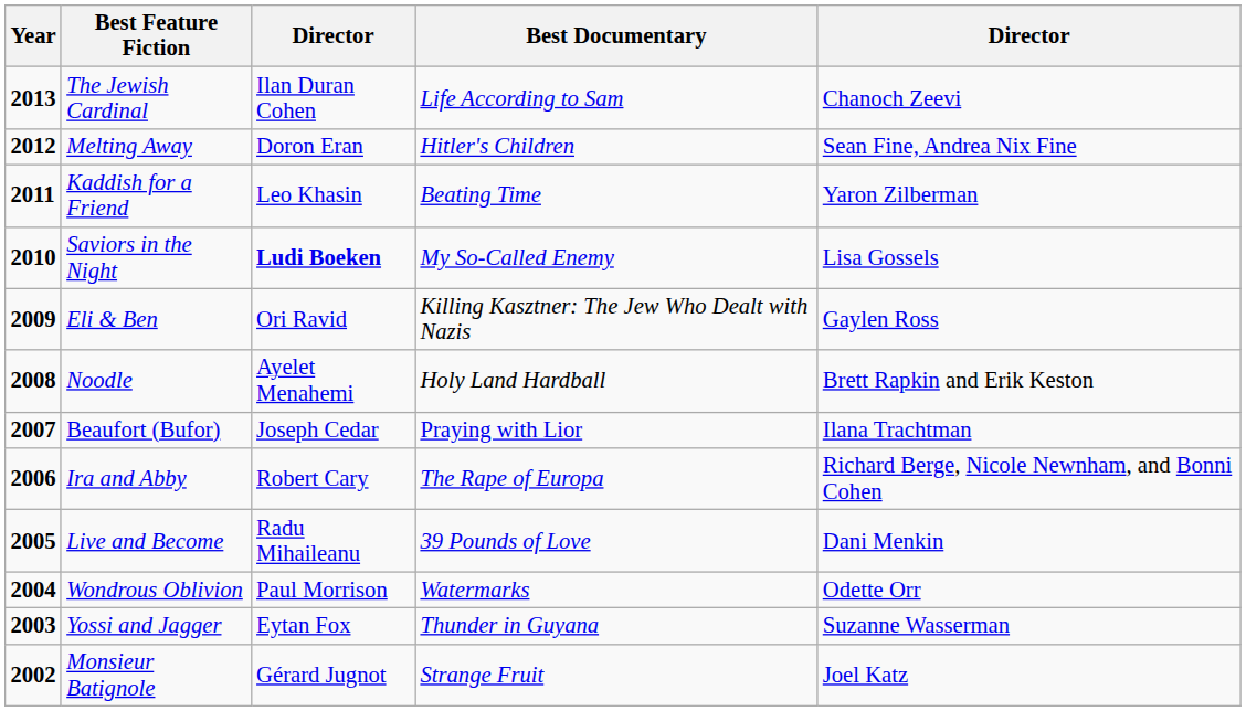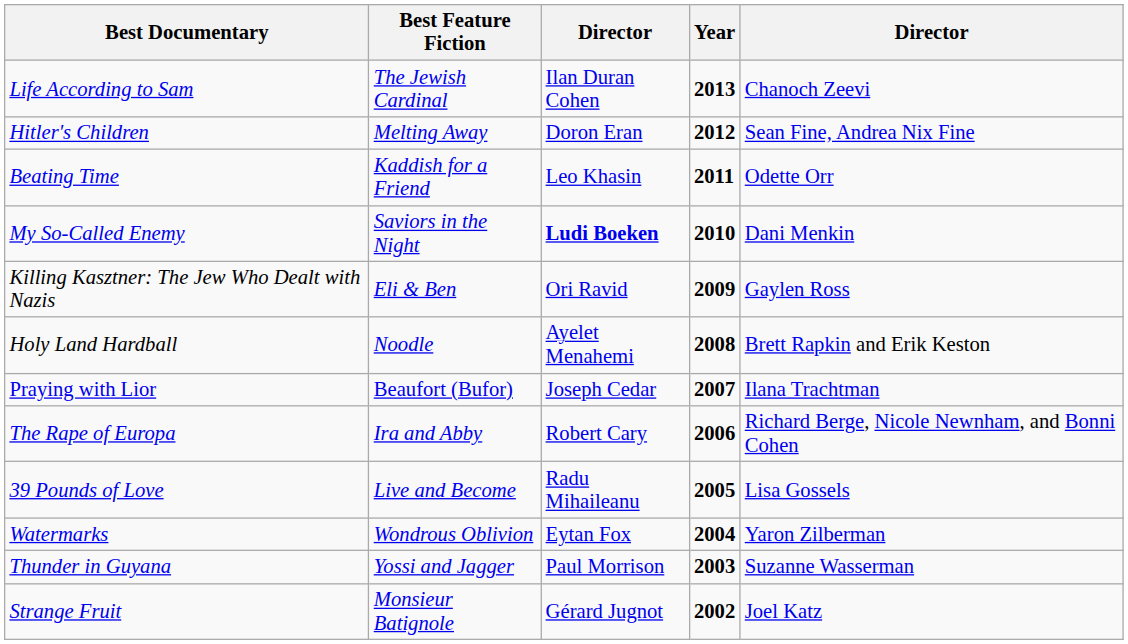 <table class="wikitable">
 <tr>
-<th><strong>Year</strong></th>
+<th><strong>Best Documentary</strong></th>
 <th><strong>Best Feature Fiction</strong></th>
 <th><strong>Director</strong></th>
-<th><strong>Best Documentary</strong></th>
+<th><strong>Year</strong></th>
 <th><strong>Director</strong></th>
 </tr>
 <tr>
-<td><strong>2013</strong></td>
+<td><em><a href='#'>Life According to Sam</a></em></td>
 <td><em><a href='#'>The Jewish Cardinal</a></em></td>
 <td><a href='#'>Ilan Duran Cohen</a></td>
-<td><em><a href='#'>Life According to Sam</a></em></td>
+<td><strong>2013</strong></td>
 <td><a href='#'>Chanoch Zeevi</a></td>
 </tr>
 <tr>
-<td><strong>2012</strong></td>
+<td><em><a href='#'>Hitler's Children</a></em></td>
 <td><em><a href='#'>Melting Away</a></em></td>
 <td><a href='#'>Doron Eran</a></td>
-<td><em><a href='#'>Hitler's Children</a></em></td>
+<td><strong>2012</strong></td>
 <td><a href='#'>Sean Fine, Andrea Nix Fine</a></td>
 </tr>
 <tr>
-<td><strong>2011</strong></td>
+<td><em><a href='#'>Beating Time</a></em></td>
 <td><em><a href='#'>Kaddish for a Friend</a></em></td>
 <td><a href='#'>Leo Khasin</a></td>
-<td><em><a href='#'>Beating Time</a></em></td>
+<td><strong>2011</strong></td>
+<td><a href='#'>Odette Orr</a></td>
+</tr>
+<tr>
+<td><em><a href='#'>My So-Called Enemy</a></em></td>
+<td><em><a href='#'>Saviors in the Night</a></em></td>
+<td><strong><a href='#'>Ludi Boeken</a></strong></td>
+<td><strong>2010</strong></td>
+<td><a href='#'>Dani Menkin</a></td>
+</tr>
+<tr>
+<td><em>Killing Kasztner: The Jew Who Dealt with Nazis</em></td>
+<td><em><a href='#'>Eli & Ben</a></em></td>
+<td><a href='#'>Ori Ravid</a></td>
+<td><strong>2009</strong></td>
+<td><a href='#'>Gaylen Ross</a></td>
+</tr>
+<tr>
+<td><em>Holy Land Hardball</em></td>
+<td><em><a href='#'>Noodle</a></em></td>
+<td><a href='#'>Ayelet Menahemi</a></td>
+<td><strong>2008</strong></td>
+<td><a href='#'>Brett Rapkin</a> and Erik Keston</td>
+</tr>
+<tr>
+<td><a href='#'>Praying with Lior</a></td>
+<td><a href='#'>Beaufort (Bufor)</a></td>
+<td><a href='#'>Joseph Cedar</a></td>
+<td><strong>2007</strong></td>
+<td><a href='#'>Ilana Trachtman</a></td>
+</tr>
+<tr>
+<td><em><a href='#'>The Rape of Europa</a></em></td>
+<td><em><a href='#'>Ira and Abby</a></em></td>
+<td><a href='#'>Robert Cary</a></td>
+<td><strong>2006</strong></td>
+<td><a href='#'>Richard Berge</a>, <a href='#'>Nicole Newnham</a>, and <a href='#'>Bonni Cohen</a></td>
+</tr>
+<tr>
+<td><em><a href='#'>39&nbsp;Pounds of Love</a></em></td>
+<td><em><a href='#'>Live and Become</a></em></td>
+<td><a href='#'>Radu Mihaileanu</a></td>
+<td><strong>2005</strong></td>
+<td><a href='#'>Lisa Gossels</a></td>
+</tr>
+<tr>
+<td><em><a href='#'>Watermarks</a></em></td>
+<td><em><a href='#'>Wondrous Oblivion</a></em></td>
+<td><a href='#'>Eytan Fox</a></td>
+<td><strong>2004</strong></td>
 <td><a href='#'>Yaron Zilberman</a></td>
 </tr>
 <tr>
-<td><strong>2010</strong></td>
-<td><em><a href='#'>Saviors in the Night</a></em></td>
-<td><strong><a href='#'>Ludi Boeken</a></strong></td>
-<td><em><a href='#'>My So-Called Enemy</a></em></td>
-<td><a href='#'>Lisa Gossels</a></td>
-</tr>
-<tr>
-<td><strong>2009</strong></td>
-<td><em><a href='#'>Eli & Ben</a></em></td>
-<td><a href='#'>Ori Ravid</a></td>
-<td><em>Killing Kasztner: The Jew Who Dealt with Nazis</em></td>
-<td><a href='#'>Gaylen Ross</a></td>
-</tr>
-<tr>
-<td><strong>2008</strong></td>
-<td><em><a href='#'>Noodle</a></em></td>
-<td><a href='#'>Ayelet Menahemi</a></td>
-<td><em>Holy Land Hardball</em></td>
-<td><a href='#'>Brett Rapkin</a> and Erik Keston</td>
-</tr>
-<tr>
-<td><strong>2007</strong></td>
-<td><a href='#'>Beaufort (Bufor)</a></td>
-<td><a href='#'>Joseph Cedar</a></td>
-<td><a href='#'>Praying with Lior</a></td>
-<td><a href='#'>Ilana Trachtman</a></td>
-</tr>
-<tr>
-<td><strong>2006</strong></td>
-<td><em><a href='#'>Ira and Abby</a></em></td>
-<td><a href='#'>Robert Cary</a></td>
-<td><em><a href='#'>The Rape of Europa</a></em></td>
-<td><a href='#'>Richard Berge</a>, <a href='#'>Nicole Newnham</a>, and <a href='#'>Bonni Cohen</a></td>
-</tr>
-<tr>
-<td><strong>2005</strong></td>
-<td><em><a href='#'>Live and Become</a></em></td>
-<td><a href='#'>Radu Mihaileanu</a></td>
-<td><em><a href='#'>39&nbsp;Pounds of Love</a></em></td>
-<td><a href='#'>Dani Menkin</a></td>
-</tr>
-<tr>
-<td><strong>2004</strong></td>
-<td><em><a href='#'>Wondrous Oblivion</a></em></td>
+<td><em><a href='#'>Thunder in Guyana</a></em></td>
+<td><em><a href='#'>Yossi and Jagger</a></em></td>
 <td><a href='#'>Paul Morrison</a></td>
-<td><em><a href='#'>Watermarks</a></em></td>
-<td><a href='#'>Odette Orr</a></td>
-</tr>
-<tr>
 <td><strong>2003</strong></td>
-<td><em><a href='#'>Yossi and Jagger</a></em></td>
-<td><a href='#'>Eytan Fox</a></td>
-<td><em><a href='#'>Thunder in Guyana</a></em></td>
 <td><a href='#'>Suzanne Wasserman</a></td>
 </tr>
 <tr>
-<td><strong>2002</strong></td>
+<td><em><a href='#'>Strange Fruit</a></em></td>
 <td><em><a href='#'>Monsieur Batignole</a></em></td>
 <td><a href='#'>Gérard Jugnot</a></td>
-<td><em><a href='#'>Strange Fruit</a></em></td>
+<td><strong>2002</strong></td>
 <td><a href='#'>Joel Katz</a></td>
 </tr>
 </table>
